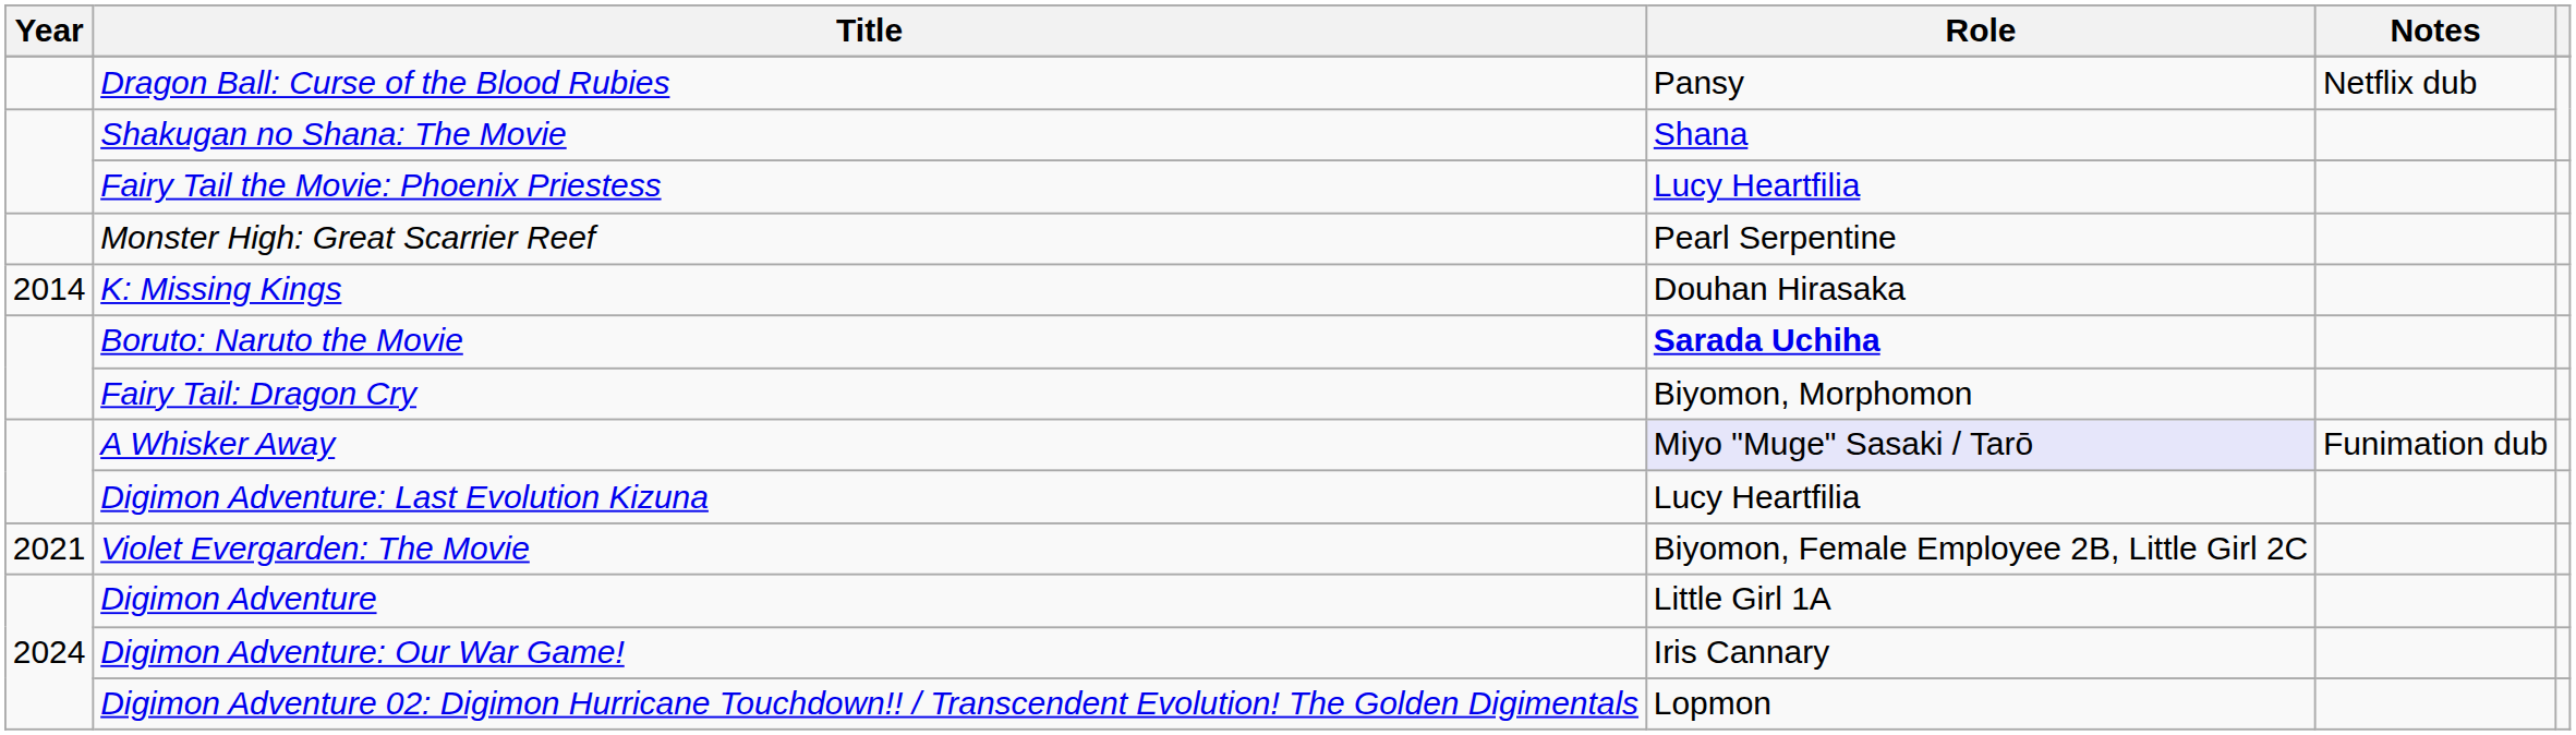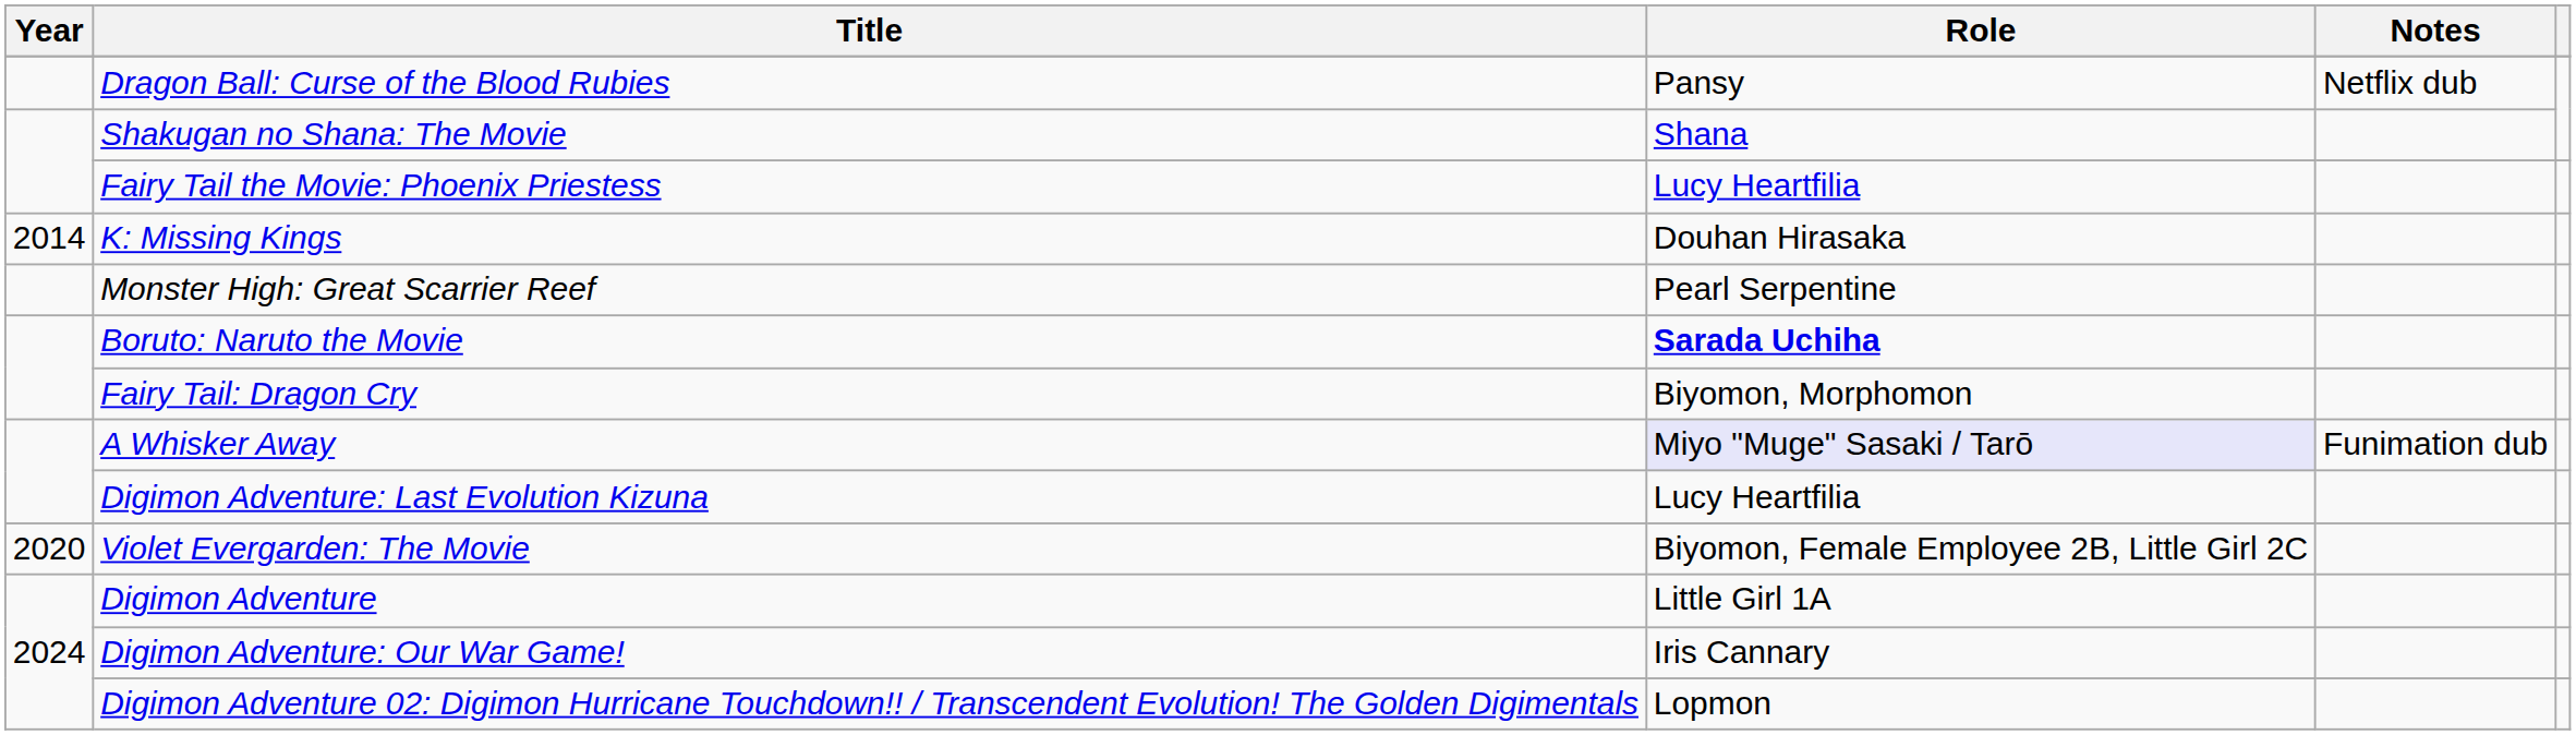 <table class="wikitable sortable plainrowheaders">
 <tr>
 <th>Year</th>
 <th>Title</th>
 <th>Role</th>
 <th class="unsortable">Notes</th>
 <th class="unsortable"></th>
 </tr>
 <tr>
 </tr>
 <tr>
 <td></td>
 <td><em><a href='#'>Dragon Ball: Curse of the Blood Rubies</a></em></td>
 <td>Pansy</td>
 <td>Netflix dub</td>
 <td rowspan="2"></td>
 </tr>
 <tr>
 <td rowspan="2"></td>
 <td><em><a href='#'>Shakugan no Shana: The Movie</a></em></td>
 <td><a href='#'>Shana</a></td>
 <td></td>
 </tr>
 <tr>
 <td><em><a href='#'>Fairy Tail the Movie: Phoenix Priestess</a></em></td>
 <td><a href='#'>Lucy Heartfilia</a></td>
 <td></td>
 <td></td>
 </tr>
 <tr>
-<td></td>
-<td><em>Monster High: Great Scarrier Reef</em></td>
-<td>Pearl Serpentine</td>
+<td>2014</td>
+<td><em><a href='#'>K: Missing Kings</a></em></td>
+<td>Douhan Hirasaka</td>
 <td></td>
 <td></td>
 </tr>
 <tr>
-<td>2014</td>
-<td><em><a href='#'>K: Missing Kings</a></em></td>
-<td>Douhan Hirasaka</td>
+<td></td>
+<td><em>Monster High: Great Scarrier Reef</em></td>
+<td>Pearl Serpentine</td>
 <td></td>
 <td></td>
 </tr>
 <tr>
 <td rowspan="2"></td>
 <td><em><a href='#'>Boruto: Naruto the Movie</a></em></td>
 <td><strong><a href='#'>Sarada Uchiha</a></strong></td>
 <td></td>
 <td></td>
 </tr>
 <tr>
 <td><em><a href='#'>Fairy Tail: Dragon Cry</a></em></td>
 <td>Biyomon, Morphomon</td>
 <td></td>
 <td></td>
 </tr>
 <tr>
 <td rowspan="2"></td>
 <td><em><a href='#'>A Whisker Away</a></em></td>
 <td style="background: lavender;">Miyo "Muge" Sasaki / Tarō</td>
 <td>Funimation dub</td>
 <td></td>
 </tr>
 <tr>
 <td><em><a href='#'>Digimon Adventure: Last Evolution Kizuna</a></em></td>
 <td>Lucy Heartfilia</td>
 <td></td>
 <td></td>
 </tr>
 <tr>
-<td>2021</td>
+<td>2020</td>
 <td><em><a href='#'>Violet Evergarden: The Movie</a></em></td>
 <td>Biyomon, Female Employee 2B, Little Girl 2C</td>
 <td></td>
 <td></td>
 </tr>
 <tr>
 <td rowspan="3">2024</td>
 <td><em><a href='#'>Digimon Adventure</a></em></td>
 <td>Little Girl 1A</td>
 <td></td>
 <td></td>
 </tr>
 <tr>
 <td><em><a href='#'>Digimon Adventure: Our War Game!</a></em></td>
 <td>Iris Cannary</td>
 <td></td>
 <td></td>
 </tr>
 <tr>
 <td><em><a href='#'>Digimon Adventure 02: Digimon Hurricane Touchdown!! / Transcendent Evolution! The Golden Digimentals</a></em></td>
 <td>Lopmon</td>
 <td></td>
 <td></td>
 </tr>
 </table>
